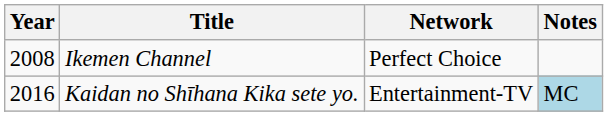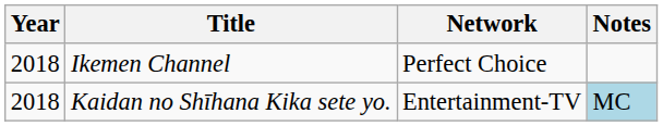 <table class="wikitable">
 <tr>
 <th>Year</th>
 <th>Title</th>
 <th>Network</th>
 <th>Notes</th>
 </tr>
 <tr>
-<td>2008</td>
+<td>2018</td>
 <td><em>Ikemen Channel</em></td>
 <td>Perfect Choice</td>
 <td></td>
 </tr>
 <tr>
-<td>2016</td>
+<td>2018</td>
 <td><em>Kaidan no Shīhana Kika sete yo.</em></td>
 <td>Entertainment-TV</td>
 <td style="background: lightblue;">MC</td>
 </tr>
 </table>
